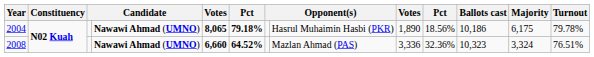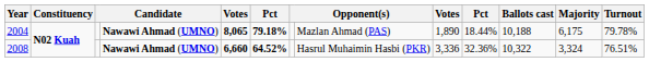 <table class="wikitable" style="margin:0.5em ; font-size:95%">
 <tr>
 <th>Year</th>
 <th>Constituency</th>
 <th colspan=2>Candidate</th>
 <th>Votes</th>
 <th>Pct</th>
 <th colspan=2>Opponent(s)</th>
 <th>Votes</th>
 <th>Pct</th>
 <th>Ballots cast</th>
 <th>Majority</th>
 <th>Turnout</th>
 </tr>
 <tr>
 <td><a href='#'>2004</a></td>
 <td rowspan=2><strong>N02 <a href='#'>Kuah</a></strong></td>
 <td></td>
 <td><strong>Nawawi Ahmad</strong> (<a href='#'><strong>UMNO</strong></a>)</td>
 <td align="right"><strong>8,065</strong></td>
 <td><strong>79.18%</strong></td>
 <td></td>
-<td>Hasrul Muhaimin Hasbi (<a href='#'>PKR</a>)</td>
+<td>Mazlan Ahmad (<a href='#'>PAS</a>)</td>
 <td align="right">1,890</td>
-<td>18.56%</td>
-<td>10,186</td>
+<td>18.44%</td>
+<td>10,188</td>
 <td>6,175</td>
 <td>79.78%</td>
 </tr>
 <tr>
 <td><a href='#'>2008</a></td>
 <td></td>
 <td><strong>Nawawi Ahmad</strong> (<a href='#'><strong>UMNO</strong></a>)</td>
 <td align="right"><strong>6,660</strong></td>
 <td><strong>64.52%</strong></td>
 <td></td>
-<td>Mazlan Ahmad (<a href='#'>PAS</a>)</td>
+<td>Hasrul Muhaimin Hasbi (<a href='#'>PKR</a>)</td>
 <td align="right">3,336</td>
 <td>32.36%</td>
-<td>10,323</td>
+<td>10,322</td>
 <td>3,324</td>
 <td>76.51%</td>
 </tr>
 </table>
